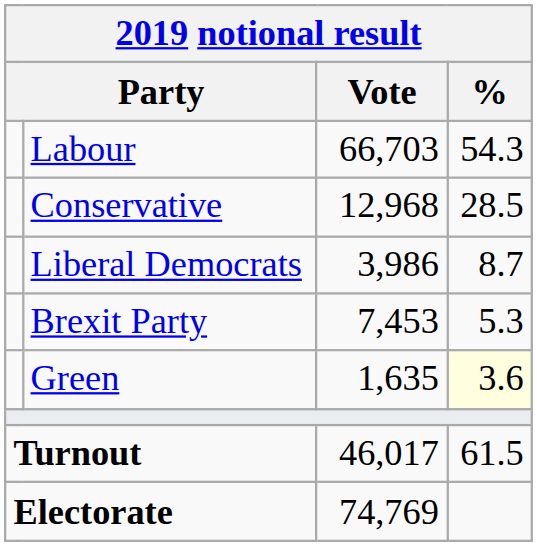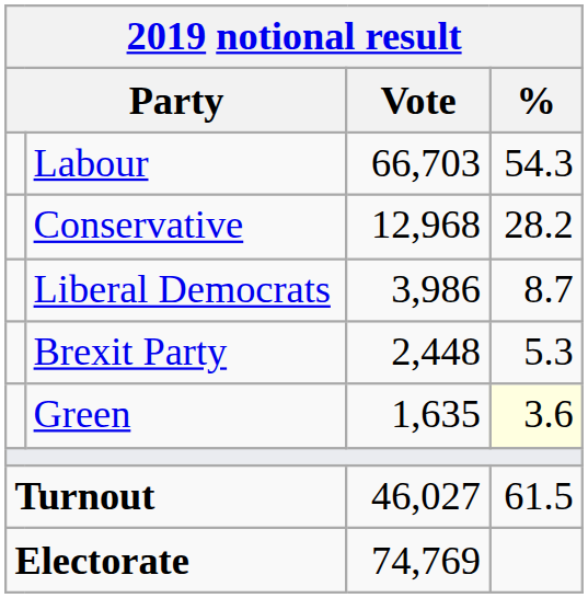 <table class="wikitable">
 <tr>
 <th colspan="4"><a href='#'>2019</a> <a href='#'>notional result</a></th>
 </tr>
 <tr>
 <th bgcolor="#DDDDFF" width="130px" colspan="2">Party</th>
 <th bgcolor="#DDDDFF" width="50px">Vote</th>
 <th bgcolor="#DDDDFF" width="30px">%</th>
 </tr>
 <tr>
 <td></td>
 <td><a href='#'>Labour</a></td>
 <td align=right>66,703</td>
 <td align=right>54.3</td>
 </tr>
 <tr>
 <td></td>
 <td><a href='#'>Conservative</a></td>
 <td align=right>12,968</td>
-<td align=right>28.5</td>
+<td align=right>28.2</td>
 </tr>
 <tr>
 <td></td>
 <td><a href='#'>Liberal Democrats</a></td>
 <td align=right>3,986</td>
 <td align=right>8.7</td>
 </tr>
 <tr>
 <td></td>
 <td><a href='#'>Brexit Party</a></td>
-<td align=right>7,453</td>
+<td align=right>2,448</td>
 <td align=right>5.3</td>
 </tr>
 <tr>
 <td></td>
 <td><a href='#'>Green</a></td>
 <td align=right>1,635</td>
 <td align=right style="background: lightyellow;">3.6</td>
 </tr>
 <tr>
 <td colspan="4" bgcolor="#EAECF0"></td>
 </tr>
 <tr>
 <td colspan="2"><strong>Turnout</strong></td>
-<td align=right>46,017</td>
+<td align=right>46,027</td>
 <td align=right>61.5</td>
 </tr>
 <tr>
 <td colspan="2"><strong>Electorate</strong></td>
 <td align=right>74,769</td>
 </tr>
 </table>
